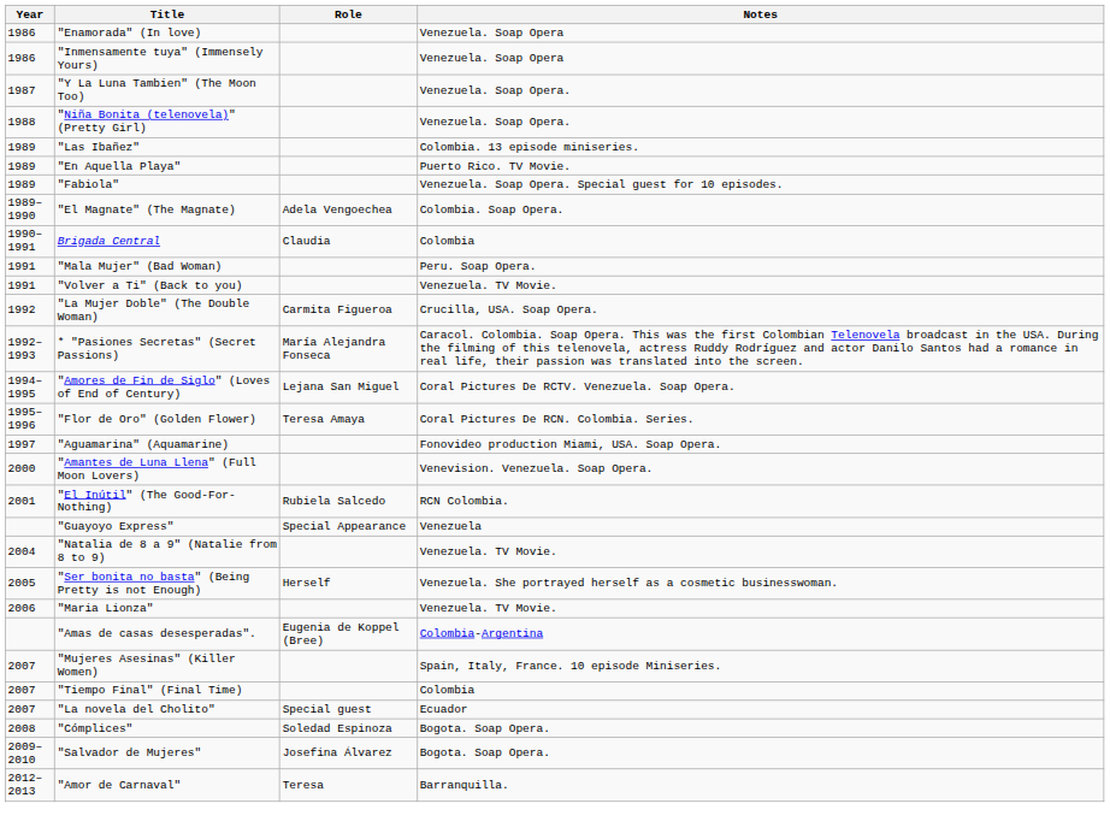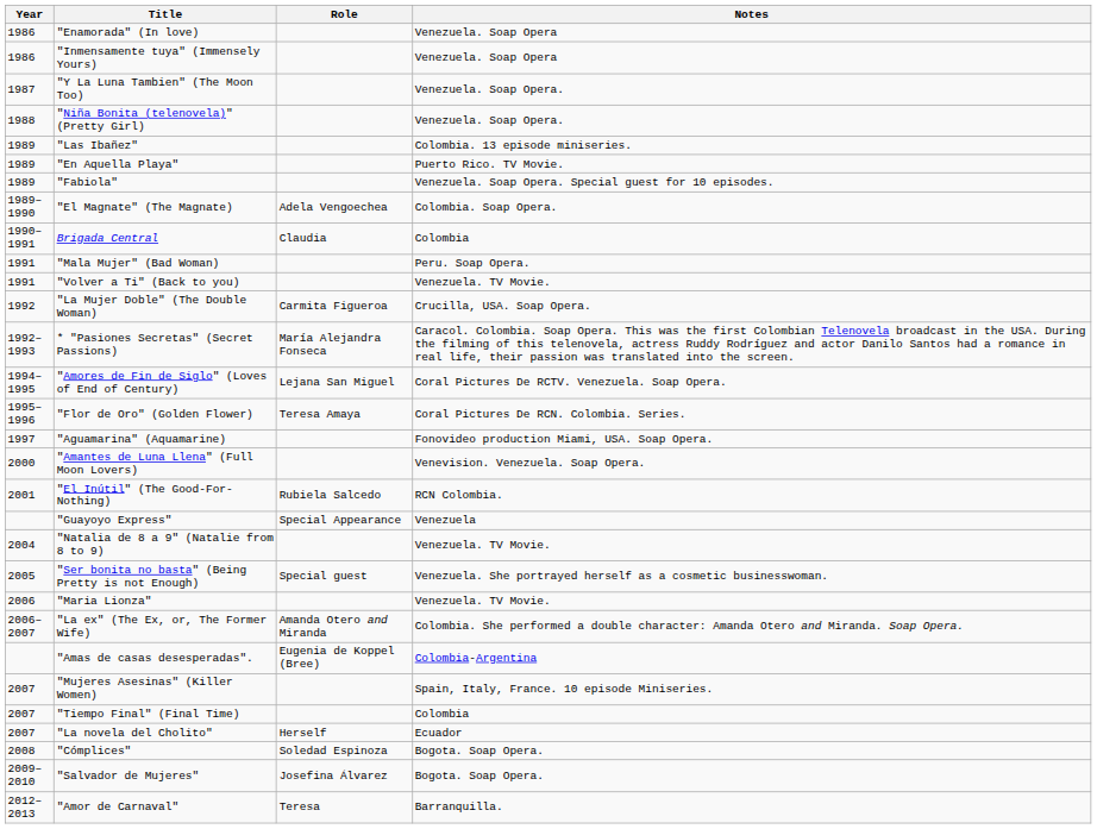 <table class="wikitable sortable">
 <tr>
 <th style="width:50px;">Year</th>
 <th style="width:250px;">Title</th>
 <th style="width:150px;">Role</th>
 <th>Notes</th>
 </tr>
 <tr>
 <td>1986</td>
 <td>"Enamorada" (In love)</td>
 <td></td>
 <td>Venezuela. Soap Opera</td>
 </tr>
 <tr>
 <td>1986</td>
 <td>"Inmensamente tuya" (Immensely Yours)</td>
 <td></td>
 <td>Venezuela. Soap Opera</td>
 </tr>
 <tr>
 <td>1987</td>
 <td>"Y La Luna Tambien" (The Moon Too)</td>
 <td></td>
 <td>Venezuela. Soap Opera.</td>
 </tr>
 <tr>
 <td>1988</td>
 <td>"<a href='#'>Niña Bonita (telenovela)</a>" (Pretty Girl)</td>
 <td></td>
 <td>Venezuela. Soap Opera.</td>
 </tr>
 <tr>
 <td>1989</td>
 <td>"Las Ibañez"</td>
 <td></td>
 <td>Colombia. 13 episode miniseries.</td>
 </tr>
 <tr>
 <td>1989</td>
 <td>"En Aquella Playa"</td>
 <td></td>
 <td>Puerto Rico. TV Movie.</td>
 </tr>
 <tr>
 <td>1989</td>
 <td>"Fabiola"</td>
 <td></td>
 <td>Venezuela. Soap Opera. Special guest for 10 episodes.</td>
 </tr>
 <tr>
 <td>1989–1990</td>
 <td>"El Magnate" (The Magnate)</td>
 <td>Adela Vengoechea</td>
 <td>Colombia. Soap Opera.</td>
 </tr>
 <tr>
 <td>1990–1991</td>
 <td><em><a href='#'>Brigada Central</a></td>
 <td>Claudia</td>
 <td>Colombia</td>
 </tr>
 <tr>
 <td>1991</td>
 <td>"Mala Mujer" (Bad Woman)</td>
 <td></td>
 <td>Peru. Soap Opera.</td>
 </tr>
 <tr>
 <td>1991</td>
 <td>"Volver a Ti"  (Back to you)</td>
 <td></td>
 <td>Venezuela. TV Movie.</td>
 </tr>
 <tr>
 <td>1992</td>
 <td>"La Mujer Doble" (The Double Woman)</td>
 <td>Carmita Figueroa</td>
 <td>Crucilla, USA. Soap Opera.</td>
 </tr>
 <tr>
 <td>1992–1993</td>
 <td>* "Pasiones Secretas" (Secret Passions)</td>
 <td>María Alejandra Fonseca</td>
 <td>Caracol. Colombia. Soap Opera. This was the first Colombian <a href='#'>Telenovela</a> broadcast in the USA. During the filming of this telenovela, actress Ruddy Rodríguez and actor Danilo Santos had a romance in real life, their passion was translated into the screen.</td>
 </tr>
 <tr>
 <td>1994–1995</td>
 <td>"<a href='#'>Amores de Fin de Siglo</a>" (Loves of End of Century)</td>
 <td>Lejana San Miguel</td>
 <td>Coral Pictures De RCTV. Venezuela. Soap Opera.</td>
 </tr>
 <tr>
 <td>1995–1996</td>
 <td>"Flor de Oro" (Golden Flower)</td>
 <td>Teresa Amaya</td>
 <td>Coral Pictures De RCN. Colombia. Series.</td>
 </tr>
 <tr>
 <td>1997</td>
 <td>"Aguamarina" (Aquamarine)</td>
 <td></td>
 <td>Fonovideo production Miami, USA. Soap Opera.</td>
 </tr>
 <tr>
 <td>2000</td>
 <td>"<a href='#'>Amantes de Luna Llena</a>" (Full Moon Lovers)</td>
 <td></td>
 <td>Venevision. Venezuela. Soap Opera.</td>
 </tr>
 <tr>
 <td>2001</td>
 <td>"<a href='#'>El Inútil</a>" (The Good-For-Nothing)</td>
 <td>Rubiela Salcedo</td>
 <td>RCN Colombia.</td>
 </tr>
 <tr>
 <td></td>
 <td>"Guayoyo Express"</td>
 <td>Special Appearance</td>
 <td>Venezuela</td>
 </tr>
 <tr>
 <td>2004</td>
 <td>"Natalia de 8 a 9" (Natalie from 8 to 9)</td>
 <td></td>
 <td>Venezuela. TV Movie.</td>
 </tr>
 <tr>
 <td>2005</td>
 <td>"<a href='#'>Ser bonita no basta</a>" (Being Pretty is not Enough)</td>
-<td>Herself</td>
+<td>Special guest</td>
 <td>Venezuela. She portrayed herself as a cosmetic businesswoman.</td>
 </tr>
 <tr>
 <td>2006</td>
 <td>"Maria Lionza"</td>
 <td></td>
 <td>Venezuela. TV Movie.</td>
+</tr>
+<tr>
+<td>2006–2007</td>
+<td>"La ex" (The Ex, or, The Former Wife)</td>
+<td></em>Amanda Otero<em> and </em>Miranda<em></td>
+<td>Colombia. She performed a double character: </em>Amanda Otero<em> and </em>Miranda<em>. Soap Opera.</td>
 </tr>
 <tr>
 <td></td>
 <td>"Amas de casas desesperadas".</td>
 <td>Eugenia de Koppel (Bree)</td>
 <td><a href='#'>Colombia</a>-<a href='#'>Argentina</a></td>
 </tr>
 <tr>
 <td>2007</td>
 <td>"Mujeres Asesinas" (Killer Women)</td>
 <td></td>
 <td>Spain, Italy, France. 10 episode Miniseries.</td>
 </tr>
 <tr>
 <td>2007</td>
 <td>"Tiempo Final" (Final Time)</td>
 <td></td>
 <td>Colombia</td>
 </tr>
 <tr>
 <td>2007</td>
 <td>"La novela del Cholito"</td>
-<td>Special guest</td>
+<td>Herself</td>
 <td>Ecuador</td>
 </tr>
 <tr>
 <td>2008</td>
 <td>"Cómplices"</td>
 <td>Soledad Espinoza</td>
 <td>Bogota. Soap Opera.</td>
 </tr>
 <tr>
 <td>2009–2010</td>
 <td>"Salvador de Mujeres"</td>
 <td>Josefina Álvarez</td>
 <td>Bogota. Soap Opera.</td>
 </tr>
 <tr>
 <td>2012–2013</td>
 <td>"Amor de Carnaval"</td>
 <td>Teresa</td>
 <td>Barranquilla.</td>
 </tr>
 </table>
